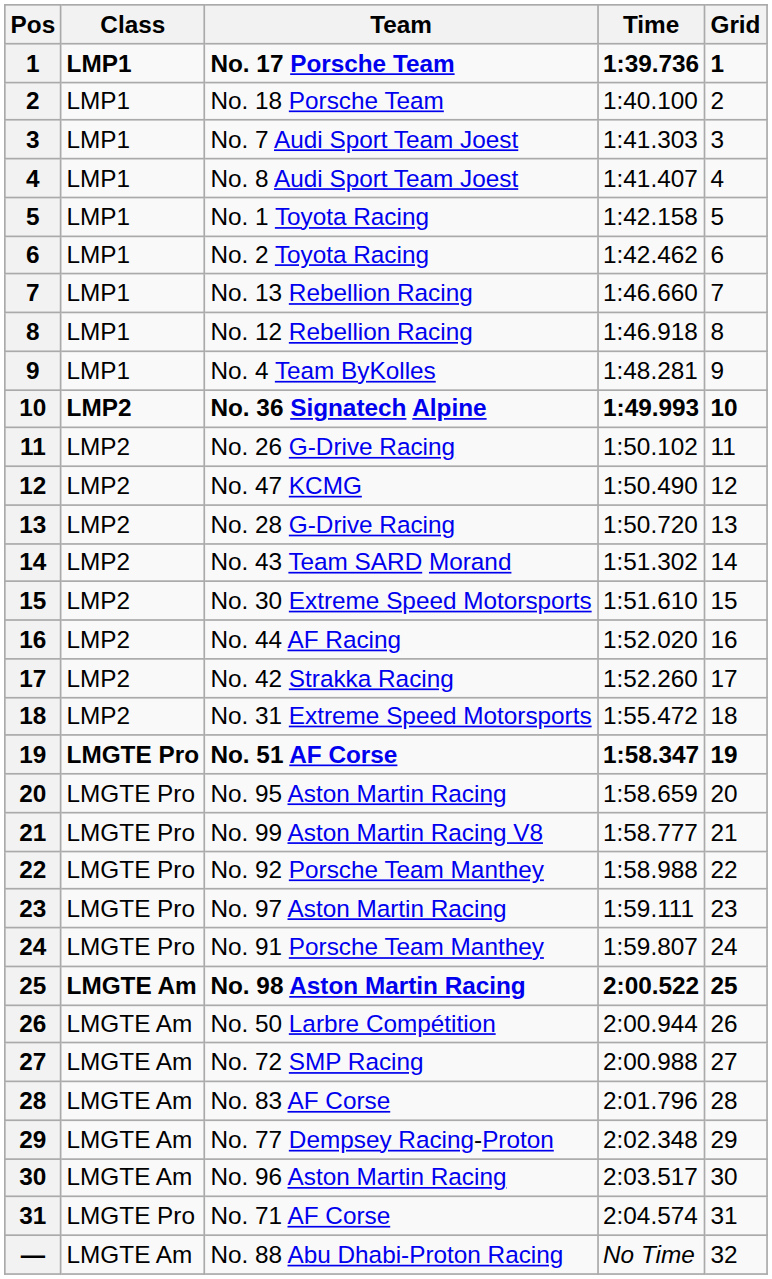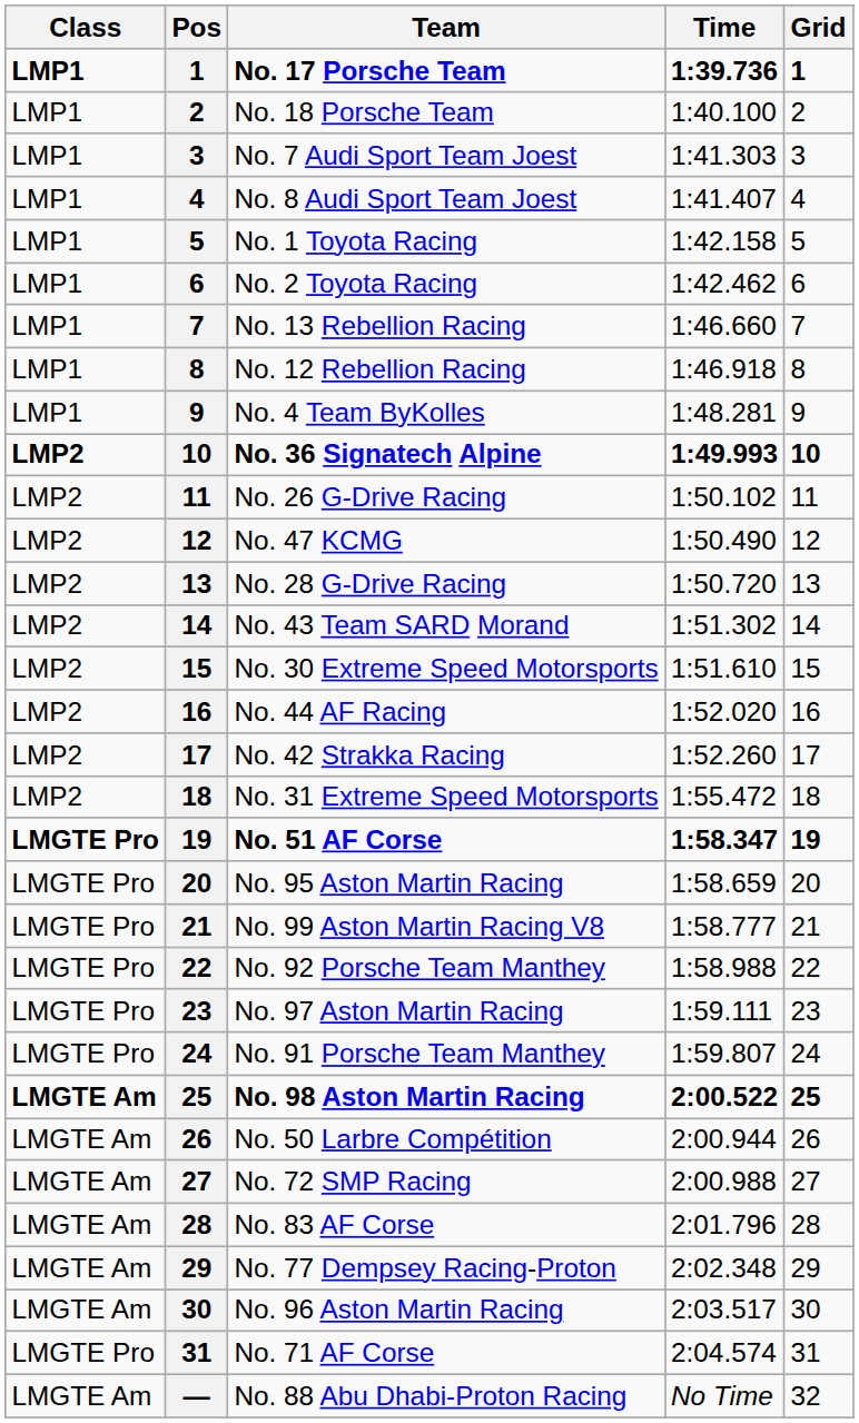 <table class="wikitable" style="font-size: 90%;">
 <tr>
+<th>Class</th>
 <th>Pos</th>
-<th>Class</th>
 <th>Team</th>
 <th>Time</th>
 <th>Grid</th>
 </tr>
 <tr style="font-weight:bold">
+<td>LMP1</td>
 <th>1</th>
-<td>LMP1</td>
 <td>No. 17 <a href='#'>Porsche Team</a></td>
 <td>1:39.736</td>
 <td>1</td>
 </tr>
 <tr>
+<td>LMP1</td>
 <th>2</th>
-<td>LMP1</td>
 <td>No. 18 <a href='#'>Porsche Team</a></td>
 <td>1:40.100</td>
 <td>2</td>
 </tr>
 <tr>
+<td>LMP1</td>
 <th>3</th>
-<td>LMP1</td>
 <td>No. 7 <a href='#'>Audi Sport Team Joest</a></td>
 <td>1:41.303</td>
 <td>3</td>
 </tr>
 <tr>
+<td>LMP1</td>
 <th>4</th>
-<td>LMP1</td>
 <td>No. 8 <a href='#'>Audi Sport Team Joest</a></td>
 <td>1:41.407</td>
 <td>4</td>
 </tr>
 <tr>
+<td>LMP1</td>
 <th>5</th>
-<td>LMP1</td>
 <td>No. 1 <a href='#'>Toyota Racing</a></td>
 <td>1:42.158</td>
 <td>5</td>
 </tr>
 <tr>
+<td>LMP1</td>
 <th>6</th>
-<td>LMP1</td>
 <td>No. 2 <a href='#'>Toyota Racing</a></td>
 <td>1:42.462</td>
 <td>6</td>
 </tr>
 <tr>
+<td>LMP1</td>
 <th>7</th>
-<td>LMP1</td>
 <td>No. 13 <a href='#'>Rebellion Racing</a></td>
 <td>1:46.660</td>
 <td>7</td>
 </tr>
 <tr>
+<td>LMP1</td>
 <th>8</th>
-<td>LMP1</td>
 <td>No. 12 <a href='#'>Rebellion Racing</a></td>
 <td>1:46.918</td>
 <td>8</td>
 </tr>
 <tr>
+<td>LMP1</td>
 <th>9</th>
-<td>LMP1</td>
 <td>No. 4 <a href='#'>Team ByKolles</a></td>
 <td>1:48.281</td>
 <td>9</td>
 </tr>
 <tr style="font-weight:bold">
+<td>LMP2</td>
 <th>10</th>
-<td>LMP2</td>
 <td>No. 36 <a href='#'>Signatech</a> <a href='#'>Alpine</a></td>
 <td>1:49.993</td>
 <td>10</td>
 </tr>
 <tr>
+<td>LMP2</td>
 <th>11</th>
-<td>LMP2</td>
 <td>No. 26 <a href='#'>G-Drive Racing</a></td>
 <td>1:50.102</td>
 <td>11</td>
 </tr>
 <tr>
+<td>LMP2</td>
 <th>12</th>
-<td>LMP2</td>
 <td>No. 47 <a href='#'>KCMG</a></td>
 <td>1:50.490</td>
 <td>12</td>
 </tr>
 <tr>
+<td>LMP2</td>
 <th>13</th>
-<td>LMP2</td>
 <td>No. 28 <a href='#'>G-Drive Racing</a></td>
 <td>1:50.720</td>
 <td>13</td>
 </tr>
 <tr>
+<td>LMP2</td>
 <th>14</th>
-<td>LMP2</td>
 <td>No. 43 <a href='#'>Team SARD</a> <a href='#'>Morand</a></td>
 <td>1:51.302</td>
 <td>14</td>
 </tr>
 <tr>
+<td>LMP2</td>
 <th>15</th>
-<td>LMP2</td>
 <td>No. 30 <a href='#'>Extreme Speed Motorsports</a></td>
 <td>1:51.610</td>
 <td>15</td>
 </tr>
 <tr>
+<td>LMP2</td>
 <th>16</th>
-<td>LMP2</td>
 <td>No. 44 <a href='#'>AF Racing</a></td>
 <td>1:52.020</td>
 <td>16</td>
 </tr>
 <tr>
+<td>LMP2</td>
 <th>17</th>
-<td>LMP2</td>
 <td>No. 42 <a href='#'>Strakka Racing</a></td>
 <td>1:52.260</td>
 <td>17</td>
 </tr>
 <tr>
+<td>LMP2</td>
 <th>18</th>
-<td>LMP2</td>
 <td>No. 31 <a href='#'>Extreme Speed Motorsports</a></td>
 <td>1:55.472</td>
 <td>18</td>
 </tr>
 <tr style="font-weight:bold">
+<td>LMGTE Pro</td>
 <th>19</th>
-<td>LMGTE Pro</td>
 <td>No. 51 <a href='#'>AF Corse</a></td>
 <td>1:58.347</td>
 <td>19</td>
 </tr>
 <tr>
+<td>LMGTE Pro</td>
 <th>20</th>
-<td>LMGTE Pro</td>
 <td>No. 95 <a href='#'>Aston Martin Racing</a></td>
 <td>1:58.659</td>
 <td>20</td>
 </tr>
 <tr>
+<td>LMGTE Pro</td>
 <th>21</th>
-<td>LMGTE Pro</td>
 <td>No. 99 <a href='#'>Aston Martin Racing V8</a></td>
 <td>1:58.777</td>
 <td>21</td>
 </tr>
 <tr>
+<td>LMGTE Pro</td>
 <th>22</th>
-<td>LMGTE Pro</td>
 <td>No. 92 <a href='#'>Porsche Team Manthey</a></td>
 <td>1:58.988</td>
 <td>22</td>
 </tr>
 <tr>
+<td>LMGTE Pro</td>
 <th>23</th>
-<td>LMGTE Pro</td>
 <td>No. 97 <a href='#'>Aston Martin Racing</a></td>
 <td>1:59.111</td>
 <td>23</td>
 </tr>
 <tr>
+<td>LMGTE Pro</td>
 <th>24</th>
-<td>LMGTE Pro</td>
 <td>No. 91 <a href='#'>Porsche Team Manthey</a></td>
 <td>1:59.807</td>
 <td>24</td>
 </tr>
 <tr style="font-weight:bold">
+<td>LMGTE Am</td>
 <th>25</th>
-<td>LMGTE Am</td>
 <td>No. 98 <a href='#'>Aston Martin Racing</a></td>
 <td>2:00.522</td>
 <td>25</td>
 </tr>
 <tr>
+<td>LMGTE Am</td>
 <th>26</th>
-<td>LMGTE Am</td>
 <td>No. 50 <a href='#'>Larbre Compétition</a></td>
 <td>2:00.944</td>
 <td>26</td>
 </tr>
 <tr>
+<td>LMGTE Am</td>
 <th>27</th>
-<td>LMGTE Am</td>
 <td>No. 72 <a href='#'>SMP Racing</a></td>
 <td>2:00.988</td>
 <td>27</td>
 </tr>
 <tr>
+<td>LMGTE Am</td>
 <th>28</th>
-<td>LMGTE Am</td>
 <td>No. 83 <a href='#'>AF Corse</a></td>
 <td>2:01.796</td>
 <td>28</td>
 </tr>
 <tr>
+<td>LMGTE Am</td>
 <th>29</th>
-<td>LMGTE Am</td>
 <td>No. 77 <a href='#'>Dempsey Racing</a>-<a href='#'>Proton</a></td>
 <td>2:02.348</td>
 <td>29</td>
 </tr>
 <tr>
+<td>LMGTE Am</td>
 <th>30</th>
-<td>LMGTE Am</td>
 <td>No. 96 <a href='#'>Aston Martin Racing</a></td>
 <td>2:03.517</td>
 <td>30</td>
 </tr>
 <tr>
+<td>LMGTE Pro</td>
 <th>31</th>
-<td>LMGTE Pro</td>
 <td>No. 71 <a href='#'>AF Corse</a></td>
 <td>2:04.574</td>
 <td>31</td>
 </tr>
 <tr>
+<td>LMGTE Am</td>
 <th>—</th>
-<td>LMGTE Am</td>
 <td>No. 88 <a href='#'>Abu Dhabi-Proton Racing</a></td>
 <td><em>No Time</em></td>
 <td>32</td>
 </tr>
 </table>
